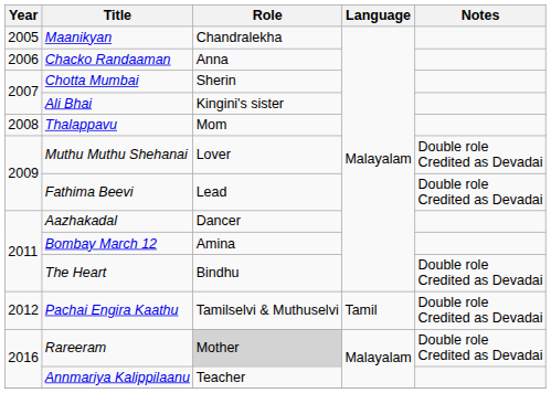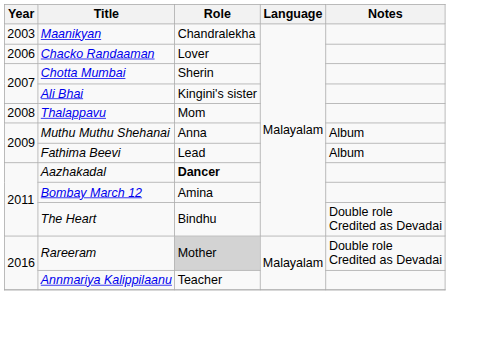 <table class="wikitable sortable">
 <tr>
 <th>Year</th>
 <th>Title</th>
 <th>Role</th>
 <th>Language</th>
 <th>Notes</th>
 </tr>
 <tr>
-<td>2005</td>
+<td>2003</td>
 <td><em><a href='#'>Maanikyan</a></em></td>
 <td>Chandralekha</td>
 <td rowspan="10">Malayalam</td>
 <td></td>
 </tr>
 <tr>
 <td>2006</td>
 <td><em><a href='#'>Chacko Randaaman</a></em></td>
-<td>Anna</td>
+<td>Lover</td>
 <td></td>
 </tr>
 <tr>
 <td rowspan="2">2007</td>
 <td><em><a href='#'>Chotta Mumbai</a></em></td>
 <td>Sherin</td>
 <td></td>
 </tr>
 <tr>
 <td><em><a href='#'>Ali Bhai</a></em></td>
 <td>Kingini's sister</td>
 <td></td>
 </tr>
 <tr>
 <td>2008</td>
 <td><em><a href='#'>Thalappavu</a></em></td>
 <td>Mom</td>
 <td></td>
 </tr>
 <tr>
 <td rowspan="2">2009</td>
 <td><em>Muthu Muthu Shehanai</em></td>
-<td>Lover</td>
-<td>Double role <br>Credited as Devadai</td>
+<td>Anna</td>
+<td>Album</td>
 </tr>
 <tr>
 <td><em>Fathima Beevi</em></td>
 <td>Lead</td>
-<td>Double role <br>Credited as Devadai</td>
+<td>Album</td>
 </tr>
 <tr>
 <td rowspan="3">2011</td>
 <td><em>Aazhakadal</em></td>
-<td>Dancer</td>
+<td><strong>Dancer</strong></td>
 <td></td>
 </tr>
 <tr>
 <td><em><a href='#'>Bombay March 12</a></em></td>
 <td>Amina</td>
 <td></td>
 </tr>
 <tr>
 <td><em>The Heart</em></td>
 <td>Bindhu</td>
-<td>Double role <br>Credited as Devadai</td>
-</tr>
-<tr>
-<td>2012</td>
-<td><em><a href='#'>Pachai Engira Kaathu</a></em></td>
-<td>Tamilselvi & Muthuselvi</td>
-<td>Tamil</td>
 <td>Double role <br>Credited as Devadai</td>
 </tr>
 <tr>
 <td rowspan="2">2016</td>
 <td><em>Rareeram</em></td>
 <td style="background: lightgrey;">Mother</td>
 <td rowspan="2">Malayalam</td>
 <td>Double role <br>Credited as Devadai</td>
 </tr>
 <tr>
 <td><em><a href='#'>Annmariya Kalippilaanu</a></em></td>
 <td>Teacher</td>
 <td></td>
 </tr>
 <tr>
 </tr>
 </table>
